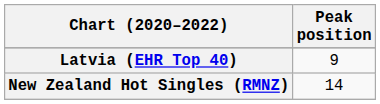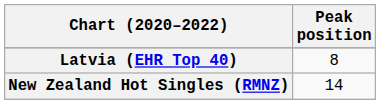 <table class="wikitable sortable plainrowheaders" style="text-align:center">
 <tr>
 <th scope="col">Chart (2020–2022)</th>
 <th scope="col">Peak<br> position</th>
 </tr>
 <tr>
 </tr>
 <tr>
 </tr>
 <tr>
 <th scope="row">Latvia (<a href='#'>EHR Top 40</a>)</th>
-<td>9</td>
+<td>8</td>
 </tr>
 <tr>
 <th scope="row">New Zealand Hot Singles (<a href='#'>RMNZ</a>)</th>
 <td>14</td>
 </tr>
 <tr>
 </tr>
 <tr>
 </tr>
 <tr>
 </tr>
 <tr>
 </tr>
 </table>
